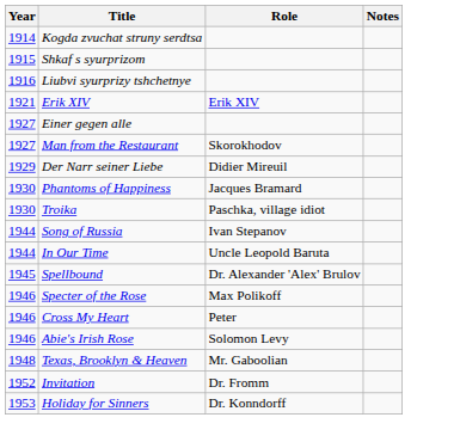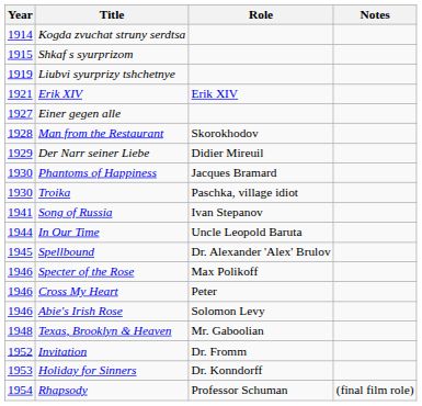 <table class="wikitable">
 <tr>
 <th>Year</th>
 <th>Title</th>
 <th>Role</th>
 <th>Notes</th>
 </tr>
 <tr>
 <td><a href='#'>1914</a></td>
 <td><em>Kogda zvuchat struny serdtsa</em></td>
 <td></td>
 <td></td>
 </tr>
 <tr>
 <td><a href='#'>1915</a></td>
 <td><em>Shkaf s syurprizom</em></td>
 <td></td>
 <td></td>
 </tr>
 <tr>
-<td><a href='#'>1916</a></td>
+<td><a href='#'>1919</a></td>
 <td><em>Liubvi syurprizy tshchetnye</em></td>
 <td></td>
 <td></td>
 </tr>
 <tr>
 <td><a href='#'>1921</a></td>
 <td><em><a href='#'>Erik XIV</a></em></td>
 <td><a href='#'>Erik XIV</a></td>
 <td></td>
 </tr>
 <tr>
 <td><a href='#'>1927</a></td>
 <td><em>Einer gegen alle</em></td>
 <td></td>
 <td></td>
 </tr>
 <tr>
-<td><a href='#'>1927</a></td>
+<td><a href='#'>1928</a></td>
 <td><em><a href='#'>Man from the Restaurant</a></em></td>
 <td>Skorokhodov</td>
 <td></td>
 </tr>
 <tr>
 <td><a href='#'>1929</a></td>
 <td><em>Der Narr seiner Liebe</em></td>
 <td>Didier Mireuil</td>
 <td></td>
 </tr>
 <tr>
 <td><a href='#'>1930</a></td>
 <td><em><a href='#'>Phantoms of Happiness</a></em></td>
 <td>Jacques Bramard</td>
 <td></td>
 </tr>
 <tr>
 <td><a href='#'>1930</a></td>
 <td><em><a href='#'>Troika</a></em></td>
 <td>Paschka, village idiot</td>
 <td></td>
 </tr>
 <tr>
-<td><a href='#'>1944</a></td>
+<td><a href='#'>1941</a></td>
 <td><em><a href='#'>Song of Russia</a></em></td>
 <td>Ivan Stepanov</td>
 <td></td>
 </tr>
 <tr>
 <td><a href='#'>1944</a></td>
 <td><em><a href='#'>In Our Time</a></em></td>
 <td>Uncle Leopold Baruta</td>
 <td></td>
 </tr>
 <tr>
 <td><a href='#'>1945</a></td>
 <td><em><a href='#'>Spellbound</a></em></td>
 <td>Dr. Alexander 'Alex' Brulov</td>
 <td></td>
 </tr>
 <tr>
 <td><a href='#'>1946</a></td>
 <td><em><a href='#'>Specter of the Rose</a></em></td>
 <td>Max Polikoff</td>
 <td></td>
 </tr>
 <tr>
 <td><a href='#'>1946</a></td>
 <td><em><a href='#'>Cross My Heart</a></em></td>
 <td>Peter</td>
 <td></td>
 </tr>
 <tr>
 <td><a href='#'>1946</a></td>
 <td><em><a href='#'>Abie's Irish Rose</a></em></td>
 <td>Solomon Levy</td>
 <td></td>
 </tr>
 <tr>
 <td><a href='#'>1948</a></td>
 <td><em><a href='#'>Texas, Brooklyn & Heaven</a></em></td>
 <td>Mr. Gaboolian</td>
 <td></td>
 </tr>
 <tr>
 <td><a href='#'>1952</a></td>
 <td><em><a href='#'>Invitation</a></em></td>
 <td>Dr. Fromm</td>
 <td></td>
 </tr>
 <tr>
 <td><a href='#'>1953</a></td>
 <td><em><a href='#'>Holiday for Sinners</a></em></td>
 <td>Dr. Konndorff</td>
 <td></td>
 </tr>
+<tr>
+<td><a href='#'>1954</a></td>
+<td><em><a href='#'>Rhapsody</a></em></td>
+<td>Professor Schuman</td>
+<td>(final film role)</td>
+</tr>
 </table>
